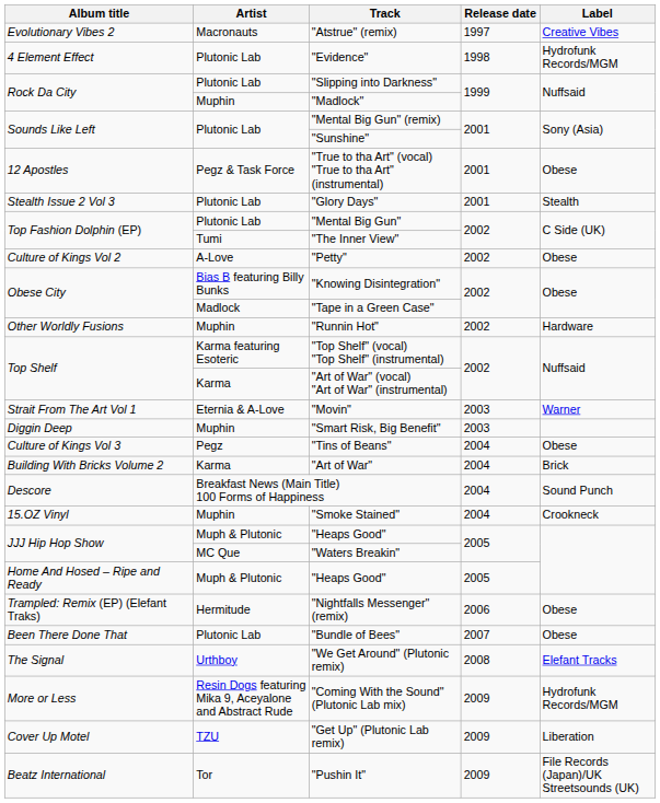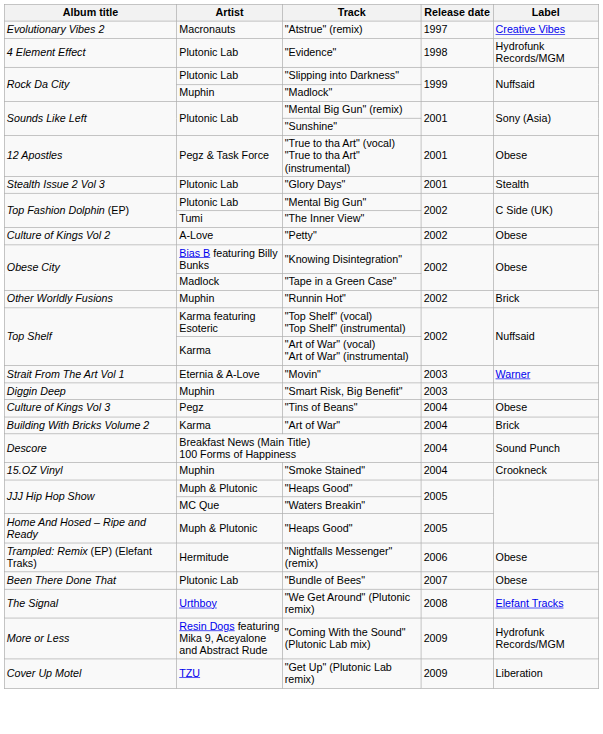 <table class="wikitable">
 <tr>
 <th scope="col" width="250">Album title</th>
 <th scope="col" width="150">Artist</th>
 <th scope="col" width="200">Track</th>
 <th scope="col" width="100">Release date</th>
 <th scope="col" width="150">Label</th>
 </tr>
 <tr>
 <td><em>Evolutionary Vibes 2</em></td>
 <td>Macronauts</td>
 <td>"Atstrue" (remix)</td>
 <td>1997</td>
 <td><a href='#'>Creative Vibes</a></td>
 </tr>
 <tr>
 <td><em>4 Element Effect</em></td>
 <td>Plutonic Lab</td>
 <td>"Evidence"</td>
 <td>1998</td>
 <td>Hydrofunk Records/MGM</td>
 </tr>
 <tr>
 <td rowspan=2><em>Rock Da City</em></td>
 <td>Plutonic Lab</td>
 <td>"Slipping into Darkness"</td>
 <td rowspan=2>1999</td>
 <td rowspan=2>Nuffsaid</td>
 </tr>
 <tr>
 <td>Muphin</td>
 <td>"Madlock"</td>
 </tr>
 <tr>
 <td rowspan=2><em>Sounds Like Left</em></td>
 <td rowspan=2>Plutonic Lab</td>
 <td>"Mental Big Gun" (remix)</td>
 <td rowspan=2>2001</td>
 <td rowspan=2>Sony (Asia)</td>
 </tr>
 <tr>
 <td>"Sunshine"</td>
 </tr>
 <tr>
 <td><em>12 Apostles</em></td>
 <td>Pegz & Task Force</td>
 <td>"True to tha Art" (vocal) <br> "True to tha Art" (instrumental)</td>
 <td>2001</td>
 <td>Obese</td>
 </tr>
 <tr>
 <td><em>Stealth Issue 2 Vol 3</em></td>
 <td>Plutonic Lab</td>
 <td>"Glory Days"</td>
 <td>2001</td>
 <td>Stealth</td>
 </tr>
 <tr>
 <td rowspan=2><em>Top Fashion Dolphin</em> (EP)</td>
 <td>Plutonic Lab</td>
 <td>"Mental Big Gun"</td>
 <td rowspan=2>2002</td>
 <td rowspan=2>C Side (UK)</td>
 </tr>
 <tr>
 <td>Tumi</td>
 <td>"The Inner View"</td>
 </tr>
 <tr>
 <td><em>Culture of Kings Vol 2</em></td>
 <td>A-Love</td>
 <td>"Petty"</td>
 <td>2002</td>
 <td>Obese</td>
 </tr>
 <tr>
 <td rowspan=2><em>Obese City</em></td>
 <td><a href='#'>Bias B</a> featuring Billy Bunks</td>
 <td>"Knowing Disintegration"</td>
 <td rowspan=2>2002</td>
 <td rowspan=2>Obese</td>
 </tr>
 <tr>
 <td>Madlock</td>
 <td>"Tape in a Green Case"</td>
 </tr>
 <tr>
 <td><em>Other Worldly Fusions</em></td>
 <td>Muphin</td>
 <td>"Runnin Hot"</td>
 <td>2002</td>
-<td>Hardware</td>
+<td>Brick</td>
 </tr>
 <tr>
 <td rowspan=2><em>Top Shelf</em></td>
 <td>Karma featuring Esoteric</td>
 <td>"Top Shelf" (vocal) <br> "Top Shelf" (instrumental)</td>
 <td rowspan=2>2002</td>
 <td rowspan=2>Nuffsaid</td>
 </tr>
 <tr>
 <td>Karma</td>
 <td>"Art of War" (vocal) <br> "Art of War" (instrumental)</td>
 </tr>
 <tr>
 <td><em>Strait From The Art Vol 1</em></td>
 <td>Eternia & A-Love</td>
 <td>"Movin"</td>
 <td>2003</td>
 <td><a href='#'>Warner</a></td>
 </tr>
 <tr>
 <td><em>Diggin Deep</em></td>
 <td>Muphin</td>
 <td>"Smart Risk, Big Benefit"</td>
 <td>2003</td>
 </tr>
 <tr>
 <td><em>Culture of Kings Vol 3</em></td>
 <td>Pegz</td>
 <td>"Tins of Beans"</td>
 <td>2004</td>
 <td>Obese</td>
 </tr>
 <tr>
 <td><em>Building With Bricks Volume 2</em></td>
 <td>Karma</td>
 <td>"Art of War"</td>
 <td>2004</td>
 <td>Brick</td>
 </tr>
 <tr>
 <td><em>Descore</em></td>
 <td colspan=2>Breakfast News (Main Title) <br> 100 Forms of Happiness</td>
 <td>2004</td>
 <td>Sound Punch</td>
 </tr>
 <tr>
 <td><em>15.OZ Vinyl</em></td>
 <td>Muphin</td>
 <td>"Smoke Stained"</td>
 <td>2004</td>
 <td>Crookneck</td>
 </tr>
 <tr>
 <td rowspan=2><em>JJJ Hip Hop Show</em></td>
 <td>Muph & Plutonic</td>
 <td>"Heaps Good"</td>
 <td rowspan=2>2005</td>
 </tr>
 <tr>
 <td>MC Que</td>
 <td>"Waters Breakin"</td>
 </tr>
 <tr>
 <td><em>Home And Hosed – Ripe and Ready</em></td>
 <td>Muph & Plutonic</td>
 <td>"Heaps Good"</td>
 <td>2005</td>
 </tr>
 <tr>
 <td><em>Trampled: Remix</em> (EP) (Elefant Traks)</td>
 <td>Hermitude</td>
 <td>"Nightfalls Messenger" (remix)</td>
 <td>2006</td>
 <td>Obese</td>
 </tr>
 <tr>
 <td><em>Been There Done That</em></td>
 <td>Plutonic Lab</td>
 <td>"Bundle of Bees"</td>
 <td>2007</td>
 <td>Obese</td>
 </tr>
 <tr>
 <td><em>The Signal</em></td>
 <td><a href='#'>Urthboy</a></td>
 <td>"We Get Around" (Plutonic remix)</td>
 <td>2008</td>
 <td><a href='#'>Elefant Tracks</a></td>
 </tr>
 <tr>
 <td><em>More or Less</em></td>
 <td><a href='#'>Resin Dogs</a> featuring Mika 9, Aceyalone and Abstract Rude</td>
 <td>"Coming With the Sound" (Plutonic Lab mix)</td>
 <td>2009</td>
 <td>Hydrofunk Records/MGM</td>
 </tr>
 <tr>
 <td><em>Cover Up Motel</em></td>
 <td><a href='#'>TZU</a></td>
 <td>"Get Up" (Plutonic Lab remix)</td>
 <td>2009</td>
 <td>Liberation</td>
 </tr>
-<tr>
-<td><em>Beatz International</em></td>
-<td>Tor</td>
-<td>"Pushin It"</td>
-<td>2009</td>
-<td>File Records (Japan)/UK Streetsounds (UK)</td>
-</tr>
 </table>
